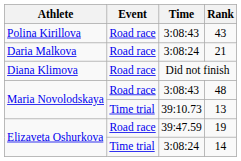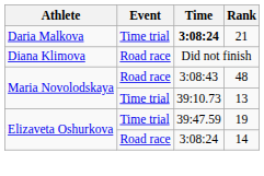 <table class="wikitable" style="text-align:center; font-size:90%">
 <tr>
 <th>Athlete</th>
 <th>Event</th>
 <th>Time</th>
 <th>Rank</th>
 </tr>
 <tr>
-<td align=left><a href='#'>Polina Kirillova</a></td>
-<td align=left><a href='#'>Road race</a></td>
-<td>3:08:43</td>
-<td>43</td>
-</tr>
-<tr>
 <td align=left><a href='#'>Daria Malkova</a></td>
-<td align=left><a href='#'>Road race</a></td>
-<td>3:08:24</td>
+<td align=left><a href='#'>Time trial</a></td>
+<td><strong>3:08:24</strong></td>
 <td>21</td>
 </tr>
 <tr>
 <td align=left><a href='#'>Diana Klimova</a></td>
 <td align=left><a href='#'>Road race</a></td>
 <td colspan=2>Did not finish</td>
 </tr>
 <tr>
 <td rowspan=2 align=left><a href='#'>Maria Novolodskaya</a></td>
 <td align=left><a href='#'>Road race</a></td>
 <td>3:08:43</td>
 <td>48</td>
 </tr>
 <tr>
 <td align=left><a href='#'>Time trial</a></td>
 <td>39:10.73</td>
 <td>13</td>
 </tr>
 <tr>
 <td rowspan=2 align=left><a href='#'>Elizaveta Oshurkova</a></td>
-<td align=left><a href='#'>Road race</a></td>
+<td align=left><a href='#'>Time trial</a></td>
 <td>39:47.59</td>
 <td>19</td>
 </tr>
 <tr>
-<td align=left><a href='#'>Time trial</a></td>
+<td align=left><a href='#'>Road race</a></td>
 <td>3:08:24</td>
 <td>14</td>
 </tr>
 </table>
